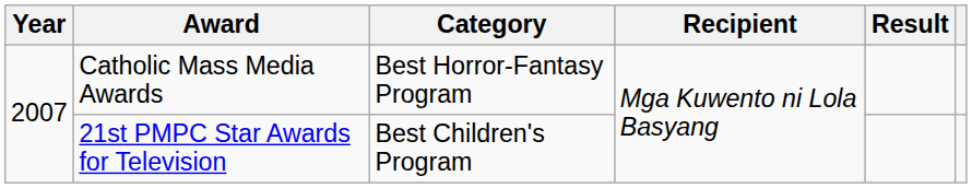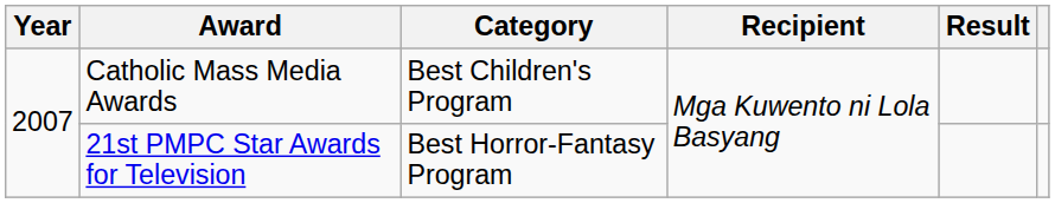 <table class="wikitable">
 <tr>
 <th>Year</th>
 <th>Award</th>
 <th>Category</th>
 <th>Recipient</th>
 <th>Result</th>
 <th></th>
 </tr>
 <tr>
 <td rowspan=2>2007</td>
 <td>Catholic Mass Media Awards</td>
-<td>Best Horror-Fantasy Program</td>
+<td>Best Children's Program</td>
 <td rowspan=2><em>Mga Kuwento ni Lola Basyang</em></td>
 <td></td>
 <td></td>
 </tr>
 <tr>
 <td><a href='#'>21st PMPC Star Awards for Television</a></td>
-<td>Best Children's Program</td>
+<td>Best Horror-Fantasy Program</td>
 <td></td>
 <td></td>
 </tr>
 </table>
